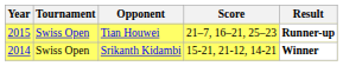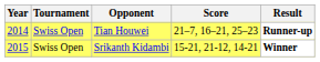 <table class="sortable wikitable" style="font-size: 90%">
 <tr>
 <th>Year</th>
 <th>Tournament</th>
 <th>Opponent</th>
 <th>Score</th>
 <th>Result</th>
 </tr>
 <tr style="background:#FFFF67">
-<td align="center"><a href='#'>2015</a></td>
+<td align="center"><a href='#'>2014</a></td>
 <td align="left"><a href='#'>Swiss Open</a></td>
 <td align="left"> <a href='#'>Tian Houwei</a></td>
 <td align="left">21–7, 16–21, 25–23</td>
 <td style="text-align:left; background:white"> <strong>Runner-up</strong></td>
 </tr>
 <tr style="background:#FFFF67">
-<td align="center"><a href='#'>2014</a></td>
+<td align="center"><a href='#'>2015</a></td>
 <td align="left">Swiss Open</td>
 <td align="left"> <a href='#'>Srikanth Kidambi</a></td>
 <td align="left">15-21, 21-12, 14-21</td>
 <td style="text-align:left; background:white"> <strong>Winner</strong></td>
 </tr>
 </table>
